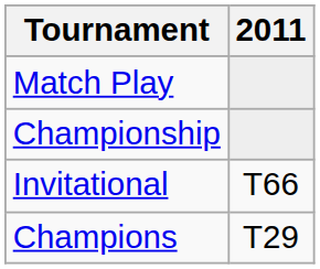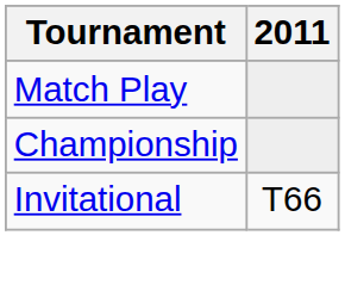 <table class="wikitable" style="text-align:center;">
 <tr>
 <th>Tournament</th>
 <th>2011</th>
 </tr>
 <tr>
 <td align="left"><a href='#'>Match Play</a></td>
 <td style="background:#eeeeee;"></td>
 </tr>
 <tr>
 <td align="left"><a href='#'>Championship</a></td>
 <td style="background:#eeeeee;"></td>
 </tr>
 <tr>
 <td align="left"><a href='#'>Invitational</a></td>
 <td>T66</td>
 </tr>
-<tr>
-<td align="left"><a href='#'>Champions</a></td>
-<td>T29</td>
-</tr>
 </table>
